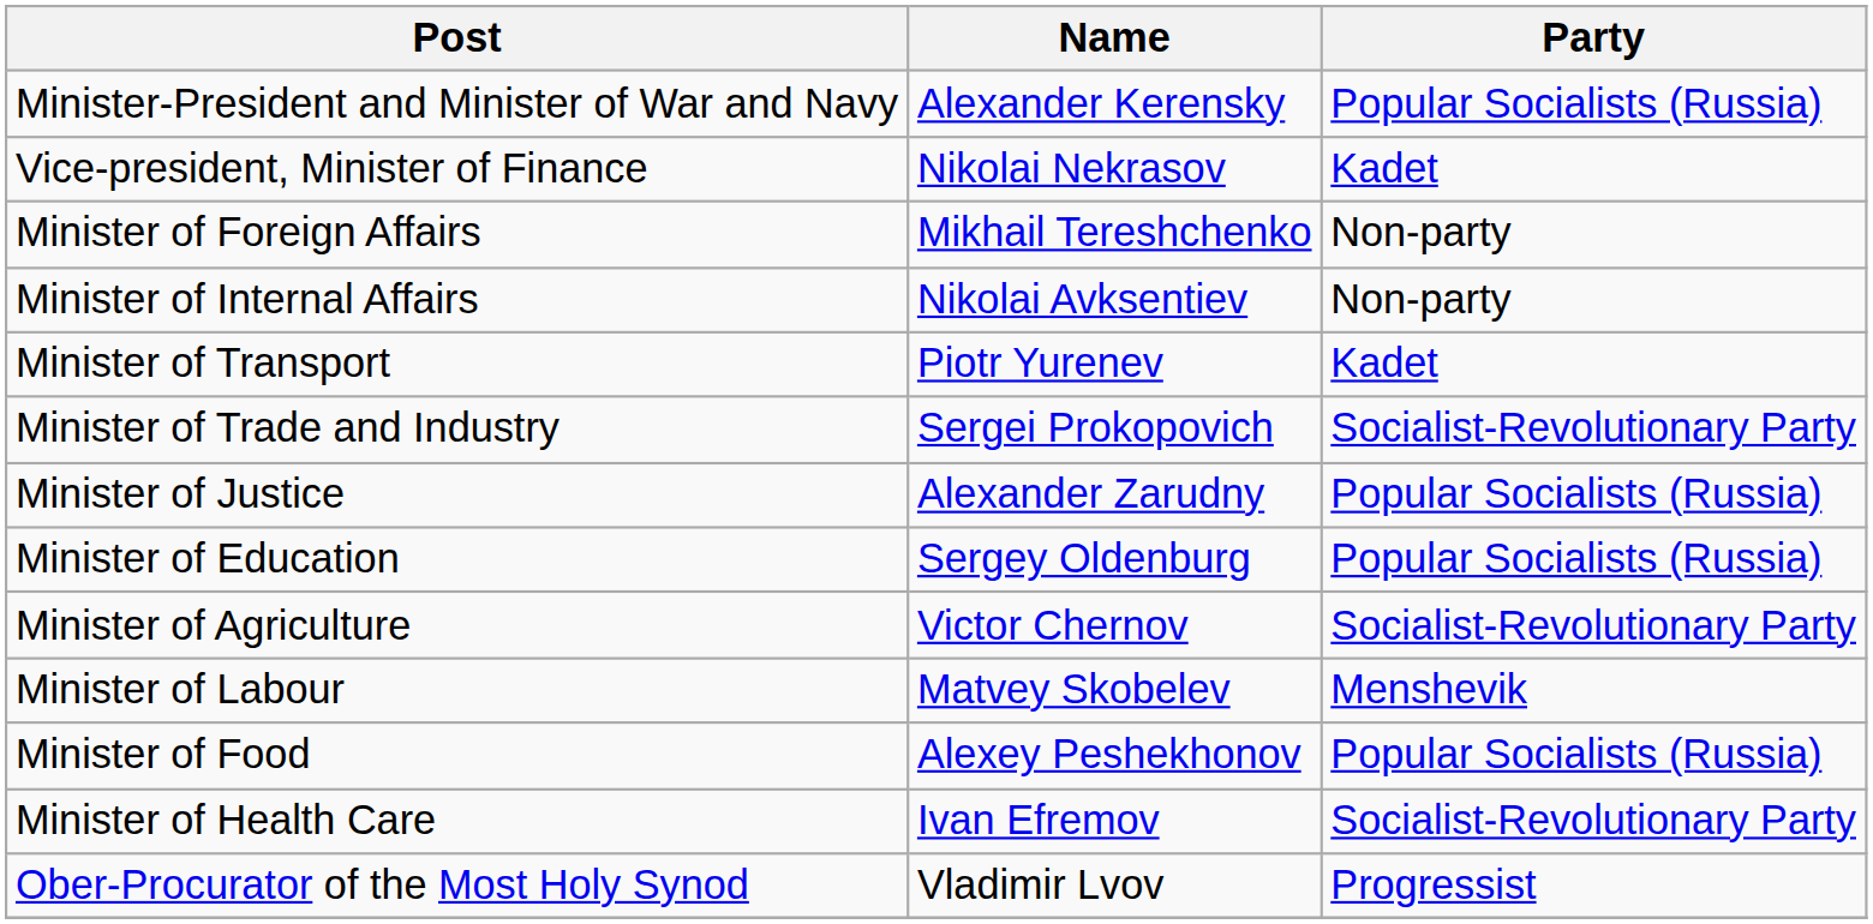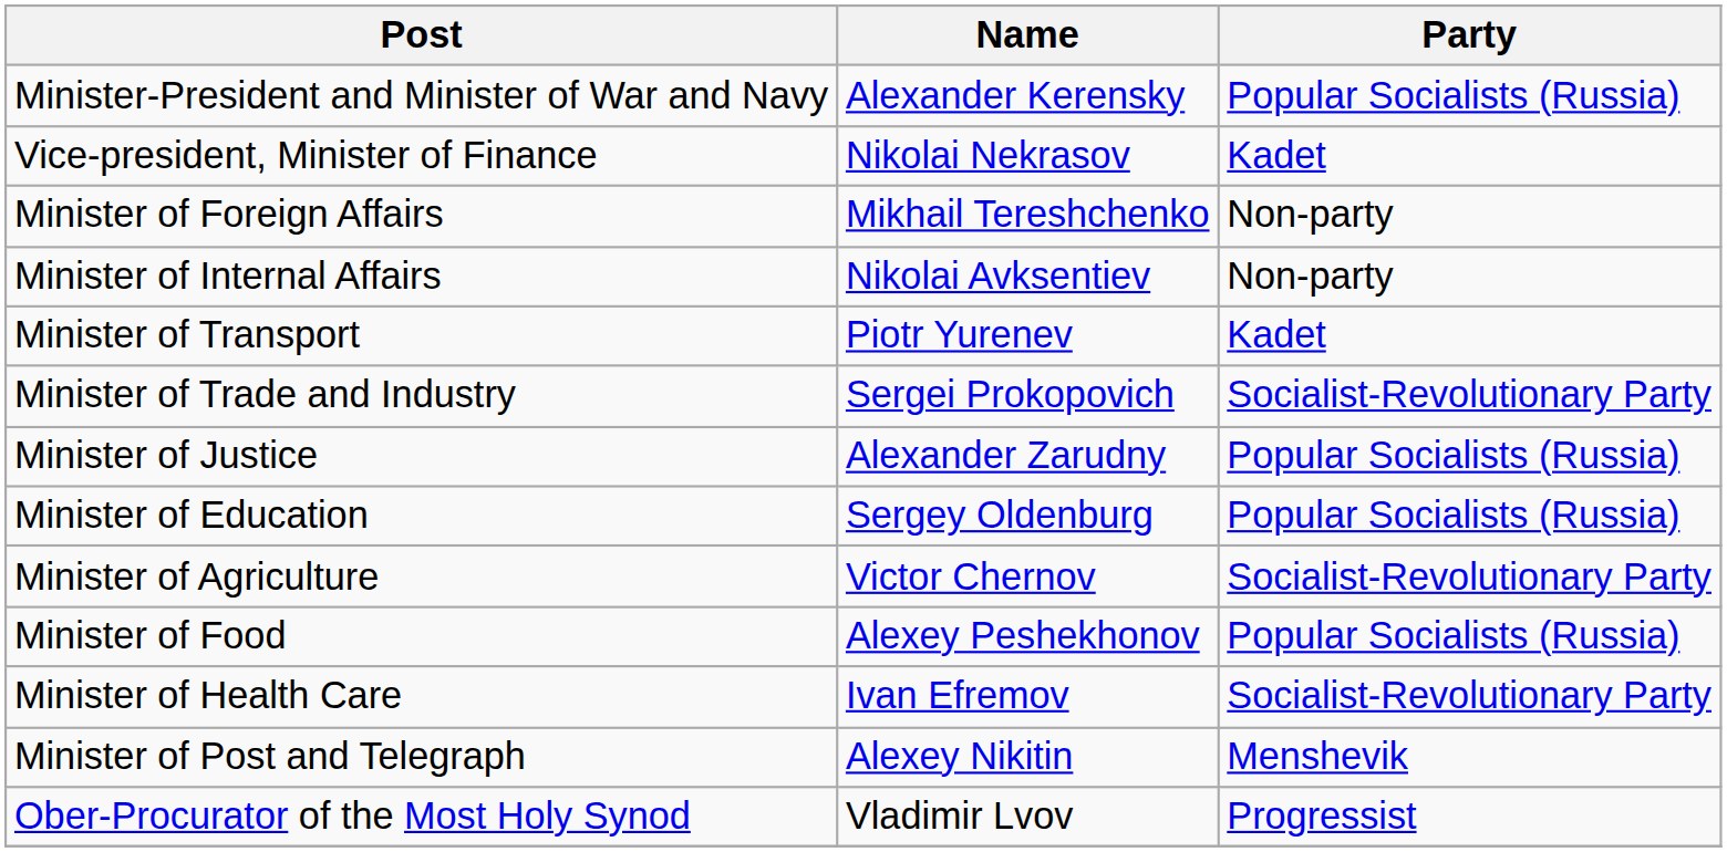 <table class="wikitable">
 <tr>
 <th>Post</th>
 <th>Name</th>
 <th>Party</th>
 </tr>
 <tr>
 <td>Minister-President and Minister of War and Navy</td>
 <td><a href='#'>Alexander Kerensky</a></td>
 <td><a href='#'>Popular Socialists (Russia)</a></td>
 </tr>
 <tr>
 <td>Vice-president, Minister of Finance</td>
 <td><a href='#'>Nikolai Nekrasov</a></td>
 <td><a href='#'>Kadet</a></td>
 </tr>
 <tr>
 <td>Minister of Foreign Affairs</td>
 <td><a href='#'>Mikhail Tereshchenko</a></td>
 <td>Non-party</td>
 </tr>
 <tr>
 <td>Minister of Internal Affairs</td>
 <td><a href='#'>Nikolai Avksentiev</a></td>
 <td>Non-party</td>
 </tr>
 <tr>
 <td>Minister of Transport</td>
 <td><a href='#'>Piotr Yurenev</a></td>
 <td><a href='#'>Kadet</a></td>
 </tr>
 <tr>
 <td>Minister of Trade and Industry</td>
 <td><a href='#'>Sergei Prokopovich</a></td>
 <td><a href='#'>Socialist-Revolutionary Party</a></td>
 </tr>
 <tr>
 <td>Minister of Justice</td>
 <td><a href='#'>Alexander Zarudny</a></td>
 <td><a href='#'>Popular Socialists (Russia)</a></td>
 </tr>
 <tr>
 <td>Minister of Education</td>
 <td><a href='#'>Sergey Oldenburg</a></td>
 <td><a href='#'>Popular Socialists (Russia)</a></td>
 </tr>
 <tr>
 <td>Minister of Agriculture</td>
 <td><a href='#'>Victor Chernov</a></td>
 <td><a href='#'>Socialist-Revolutionary Party</a></td>
 </tr>
 <tr>
-<td>Minister of Labour</td>
-<td><a href='#'>Matvey Skobelev</a></td>
-<td><a href='#'>Menshevik</a></td>
-</tr>
-<tr>
 <td>Minister of Food</td>
 <td><a href='#'>Alexey Peshekhonov</a></td>
 <td><a href='#'>Popular Socialists (Russia)</a></td>
 </tr>
 <tr>
 <td>Minister of Health Care</td>
 <td><a href='#'>Ivan Efremov</a></td>
 <td><a href='#'>Socialist-Revolutionary Party</a></td>
 </tr>
 <tr>
+<td>Minister of Post and Telegraph</td>
+<td><a href='#'>Alexey Nikitin</a></td>
+<td><a href='#'>Menshevik</a></td>
+</tr>
+<tr>
 <td><a href='#'>Ober-Procurator</a> of the <a href='#'>Most Holy Synod</a></td>
 <td>Vladimir Lvov</td>
 <td><a href='#'>Progressist</a></td>
 </tr>
 <tr>
 </tr>
 </table>
